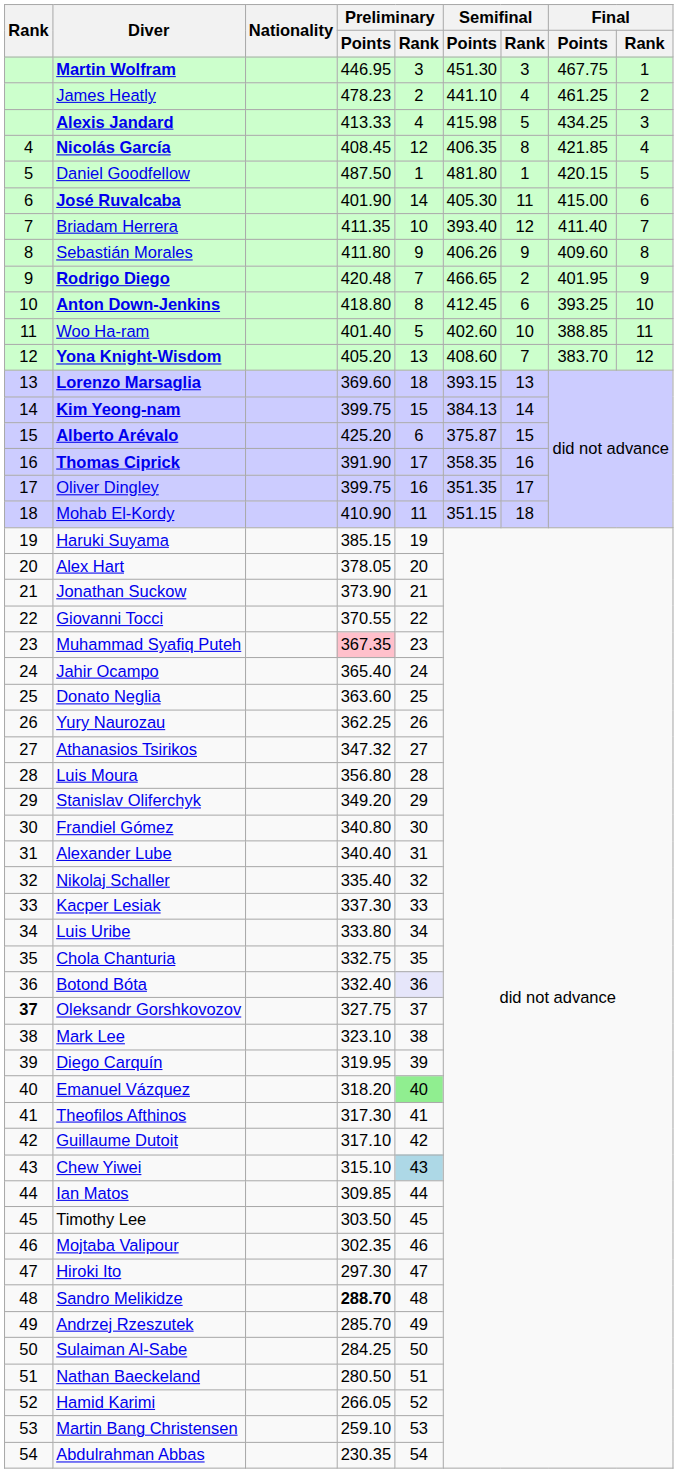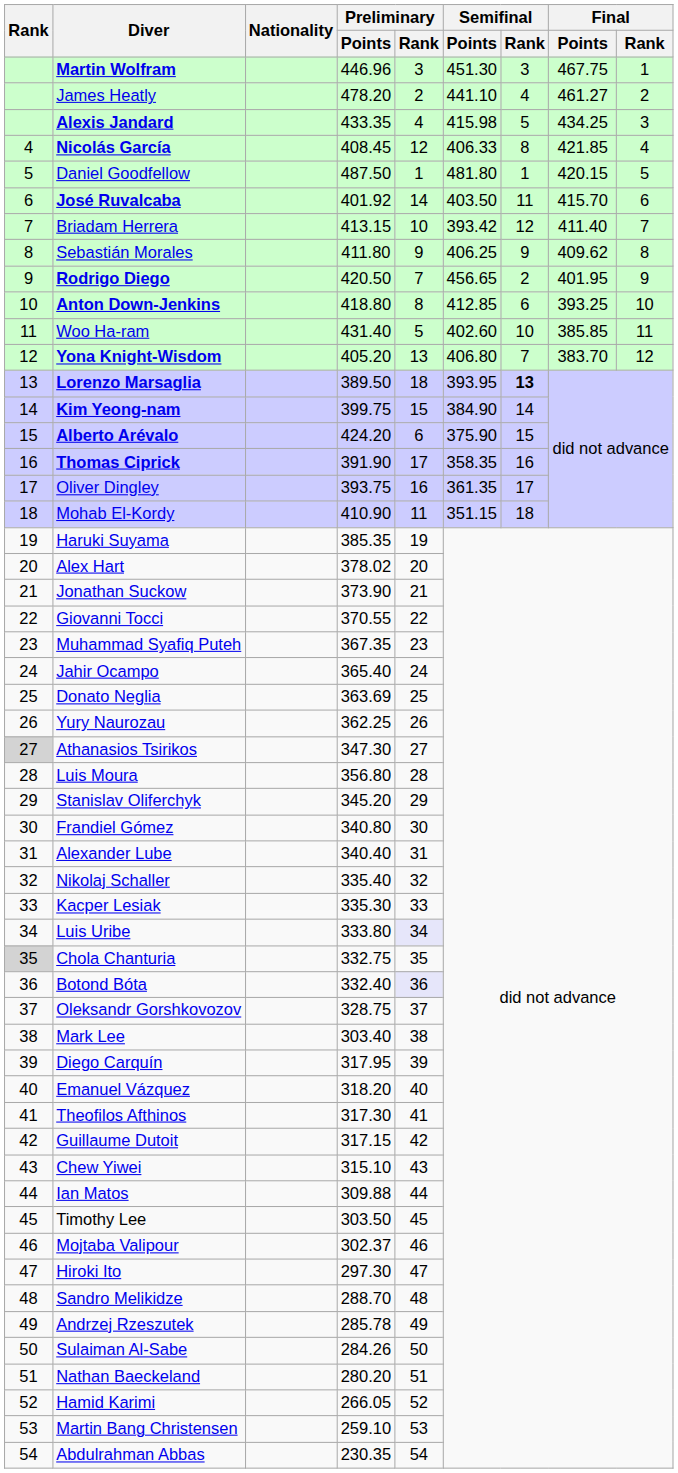 <table class="wikitable sortable" style="text-align:center">
 <tr>
 <th rowspan=2>Rank</th>
 <th rowspan=2>Diver</th>
 <th rowspan=2>Nationality</th>
 <th colspan=2>Preliminary</th>
 <th colspan=2>Semifinal</th>
 <th colspan=2>Final</th>
 </tr>
 <tr>
 <th>Points</th>
 <th>Rank</th>
 <th>Points</th>
 <th>Rank</th>
 <th>Points</th>
 <th>Rank</th>
 </tr>
 <tr bgcolor=ccffcc>
 <td></td>
 <td align=left><strong><a href='#'>Martin Wolfram</a></strong></td>
 <td align=left></td>
-<td>446.95</td>
+<td>446.96</td>
 <td>3</td>
 <td>451.30</td>
 <td>3</td>
 <td>467.75</td>
 <td>1</td>
 </tr>
 <tr bgcolor=ccffcc>
 <td></td>
 <td align=left><a href='#'>James Heatly</a></td>
 <td align=left></td>
-<td>478.23</td>
+<td>478.20</td>
 <td>2</td>
 <td>441.10</td>
 <td>4</td>
-<td>461.25</td>
+<td>461.27</td>
 <td>2</td>
 </tr>
 <tr bgcolor=ccffcc>
 <td></td>
 <td align=left><strong><a href='#'>Alexis Jandard</a></strong></td>
 <td align=left></td>
-<td>413.33</td>
+<td>433.35</td>
 <td>4</td>
 <td>415.98</td>
 <td>5</td>
 <td>434.25</td>
 <td>3</td>
 </tr>
 <tr bgcolor=ccffcc>
 <td>4</td>
 <td align=left><strong><a href='#'>Nicolás García</a></strong></td>
 <td align=left></td>
 <td>408.45</td>
 <td>12</td>
-<td>406.35</td>
+<td>406.33</td>
 <td>8</td>
 <td>421.85</td>
 <td>4</td>
 </tr>
 <tr bgcolor=ccffcc>
 <td>5</td>
 <td align=left><a href='#'>Daniel Goodfellow</a></td>
 <td align=left></td>
 <td>487.50</td>
 <td>1</td>
 <td>481.80</td>
 <td>1</td>
 <td>420.15</td>
 <td>5</td>
 </tr>
 <tr bgcolor=ccffcc>
 <td>6</td>
 <td align=left><strong><a href='#'>José Ruvalcaba</a></strong></td>
 <td align=left></td>
-<td>401.90</td>
+<td>401.92</td>
 <td>14</td>
-<td>405.30</td>
+<td>403.50</td>
 <td>11</td>
-<td>415.00</td>
+<td>415.70</td>
 <td>6</td>
 </tr>
 <tr bgcolor=ccffcc>
 <td>7</td>
 <td align=left><a href='#'>Briadam Herrera</a></td>
 <td align=left></td>
-<td>411.35</td>
+<td>413.15</td>
 <td>10</td>
-<td>393.40</td>
+<td>393.42</td>
 <td>12</td>
 <td>411.40</td>
 <td>7</td>
 </tr>
 <tr bgcolor=ccffcc>
 <td>8</td>
 <td align=left><a href='#'>Sebastián Morales</a></td>
 <td align=left></td>
 <td>411.80</td>
 <td>9</td>
-<td>406.26</td>
+<td>406.25</td>
 <td>9</td>
-<td>409.60</td>
+<td>409.62</td>
 <td>8</td>
 </tr>
 <tr bgcolor=ccffcc>
 <td>9</td>
 <td align=left><strong><a href='#'>Rodrigo Diego</a></strong></td>
 <td align=left></td>
-<td>420.48</td>
+<td>420.50</td>
 <td>7</td>
-<td>466.65</td>
+<td>456.65</td>
 <td>2</td>
 <td>401.95</td>
 <td>9</td>
 </tr>
 <tr bgcolor=ccffcc>
 <td>10</td>
 <td align=left><strong><a href='#'>Anton Down-Jenkins</a></strong></td>
 <td align=left></td>
 <td>418.80</td>
 <td>8</td>
-<td>412.45</td>
+<td>412.85</td>
 <td>6</td>
 <td>393.25</td>
 <td>10</td>
 </tr>
 <tr bgcolor=ccffcc>
 <td>11</td>
 <td align=left><a href='#'>Woo Ha-ram</a></td>
 <td align=left></td>
-<td>401.40</td>
+<td>431.40</td>
 <td>5</td>
 <td>402.60</td>
 <td>10</td>
-<td>388.85</td>
+<td>385.85</td>
 <td>11</td>
 </tr>
 <tr bgcolor=ccffcc>
 <td>12</td>
 <td align=left><strong><a href='#'>Yona Knight-Wisdom</a></strong></td>
 <td align=left></td>
 <td>405.20</td>
 <td>13</td>
-<td>408.60</td>
+<td>406.80</td>
 <td>7</td>
 <td>383.70</td>
 <td>12</td>
 </tr>
 <tr bgcolor=ccccff>
 <td>13</td>
 <td align=left><strong><a href='#'>Lorenzo Marsaglia</a></strong></td>
 <td align=left></td>
-<td>369.60</td>
+<td>389.50</td>
 <td>18</td>
-<td>393.15</td>
-<td>13</td>
+<td>393.95</td>
+<td><strong>13</strong></td>
 <td colspan=4 rowspan=6>did not advance</td>
 </tr>
 <tr bgcolor=ccccff>
 <td>14</td>
 <td align=left><strong><a href='#'>Kim Yeong-nam</a></strong></td>
 <td align=left></td>
 <td>399.75</td>
 <td>15</td>
-<td>384.13</td>
+<td>384.90</td>
 <td>14</td>
 </tr>
 <tr bgcolor=ccccff>
 <td>15</td>
 <td align=left><strong><a href='#'>Alberto Arévalo</a></strong></td>
 <td align=left></td>
-<td>425.20</td>
+<td>424.20</td>
 <td>6</td>
-<td>375.87</td>
+<td>375.90</td>
 <td>15</td>
 </tr>
 <tr bgcolor=ccccff>
 <td>16</td>
 <td align=left><strong><a href='#'>Thomas Ciprick</a></strong></td>
 <td align=left></td>
 <td>391.90</td>
 <td>17</td>
 <td>358.35</td>
 <td>16</td>
 </tr>
 <tr bgcolor=ccccff>
 <td>17</td>
 <td align=left><a href='#'>Oliver Dingley</a></td>
 <td align=left></td>
-<td>399.75</td>
+<td>393.75</td>
 <td>16</td>
-<td>351.35</td>
+<td>361.35</td>
 <td>17</td>
 </tr>
 <tr bgcolor=ccccff>
 <td>18</td>
 <td align=left><a href='#'>Mohab El-Kordy</a></td>
 <td align=left></td>
 <td>410.90</td>
 <td>11</td>
 <td>351.15</td>
 <td>18</td>
 </tr>
 <tr>
 <td>19</td>
 <td align=left><a href='#'>Haruki Suyama</a></td>
 <td align=left></td>
-<td>385.15</td>
+<td>385.35</td>
 <td>19</td>
 <td colspan=4 rowspan=36>did not advance</td>
 </tr>
 <tr>
 <td>20</td>
 <td align=left><a href='#'>Alex Hart</a></td>
 <td align=left></td>
-<td>378.05</td>
+<td>378.02</td>
 <td>20</td>
 </tr>
 <tr>
 <td>21</td>
 <td align=left><a href='#'>Jonathan Suckow</a></td>
 <td align=left></td>
 <td>373.90</td>
 <td>21</td>
 </tr>
 <tr>
 <td>22</td>
 <td align=left><a href='#'>Giovanni Tocci</a></td>
 <td align=left></td>
 <td>370.55</td>
 <td>22</td>
 </tr>
 <tr>
 <td>23</td>
 <td align=left><a href='#'>Muhammad Syafiq Puteh</a></td>
 <td align=left></td>
-<td style="background: pink;">367.35</td>
+<td>367.35</td>
 <td>23</td>
 </tr>
 <tr>
 <td>24</td>
 <td align=left><a href='#'>Jahir Ocampo</a></td>
 <td align=left></td>
 <td>365.40</td>
 <td>24</td>
 </tr>
 <tr>
 <td>25</td>
 <td align=left><a href='#'>Donato Neglia</a></td>
 <td align=left></td>
-<td>363.60</td>
+<td>363.69</td>
 <td>25</td>
 </tr>
 <tr>
 <td>26</td>
 <td align=left><a href='#'>Yury Naurozau</a></td>
 <td align=left></td>
 <td>362.25</td>
 <td>26</td>
 </tr>
 <tr>
-<td>27</td>
+<td style="background: lightgrey;">27</td>
 <td align=left><a href='#'>Athanasios Tsirikos</a></td>
 <td align=left></td>
-<td>347.32</td>
+<td>347.30</td>
 <td>27</td>
 </tr>
 <tr>
 <td>28</td>
 <td align=left><a href='#'>Luis Moura</a></td>
 <td align=left></td>
 <td>356.80</td>
 <td>28</td>
 </tr>
 <tr>
 <td>29</td>
 <td align=left><a href='#'>Stanislav Oliferchyk</a></td>
 <td align=left></td>
-<td>349.20</td>
+<td>345.20</td>
 <td>29</td>
 </tr>
 <tr>
 <td>30</td>
 <td align=left><a href='#'>Frandiel Gómez</a></td>
 <td align=left></td>
 <td>340.80</td>
 <td>30</td>
 </tr>
 <tr>
 <td>31</td>
 <td align=left><a href='#'>Alexander Lube</a></td>
 <td align=left></td>
 <td>340.40</td>
 <td>31</td>
 </tr>
 <tr>
 <td>32</td>
 <td align=left><a href='#'>Nikolaj Schaller</a></td>
 <td align=left></td>
 <td>335.40</td>
 <td>32</td>
 </tr>
 <tr>
 <td>33</td>
 <td align=left><a href='#'>Kacper Lesiak</a></td>
 <td align=left></td>
-<td>337.30</td>
+<td>335.30</td>
 <td>33</td>
 </tr>
 <tr>
 <td>34</td>
 <td align=left><a href='#'>Luis Uribe</a></td>
 <td align=left></td>
 <td>333.80</td>
-<td>34</td>
+<td style="background: lavender;">34</td>
 </tr>
 <tr>
-<td>35</td>
+<td style="background: lightgrey;">35</td>
 <td align=left><a href='#'>Chola Chanturia</a></td>
 <td align=left></td>
 <td>332.75</td>
 <td>35</td>
 </tr>
 <tr>
 <td>36</td>
 <td align=left><a href='#'>Botond Bóta</a></td>
 <td align=left></td>
 <td>332.40</td>
 <td style="background: lavender;">36</td>
 </tr>
 <tr>
-<td><strong>37</strong></td>
+<td>37</td>
 <td align=left><a href='#'>Oleksandr Gorshkovozov</a></td>
 <td align=left></td>
-<td>327.75</td>
+<td>328.75</td>
 <td>37</td>
 </tr>
 <tr>
 <td>38</td>
 <td align=left><a href='#'>Mark Lee</a></td>
 <td align=left></td>
-<td>323.10</td>
+<td>303.40</td>
 <td>38</td>
 </tr>
 <tr>
 <td>39</td>
 <td align=left><a href='#'>Diego Carquín</a></td>
 <td align=left></td>
-<td>319.95</td>
+<td>317.95</td>
 <td>39</td>
 </tr>
 <tr>
 <td>40</td>
 <td align=left><a href='#'>Emanuel Vázquez</a></td>
 <td align=left></td>
 <td>318.20</td>
-<td style="background: lightgreen;">40</td>
+<td>40</td>
 </tr>
 <tr>
 <td>41</td>
 <td align=left><a href='#'>Theofilos Afthinos</a></td>
 <td align=left></td>
 <td>317.30</td>
 <td>41</td>
 </tr>
 <tr>
 <td>42</td>
 <td align=left><a href='#'>Guillaume Dutoit</a></td>
 <td align=left></td>
-<td>317.10</td>
+<td>317.15</td>
 <td>42</td>
 </tr>
 <tr>
 <td>43</td>
 <td align=left><a href='#'>Chew Yiwei</a></td>
 <td align=left></td>
 <td>315.10</td>
-<td style="background: lightblue;">43</td>
+<td>43</td>
 </tr>
 <tr>
 <td>44</td>
 <td align=left><a href='#'>Ian Matos</a></td>
 <td align=left></td>
-<td>309.85</td>
+<td>309.88</td>
 <td>44</td>
 </tr>
 <tr>
 <td>45</td>
 <td align=left>Timothy Lee</td>
 <td align=left></td>
 <td>303.50</td>
 <td>45</td>
 </tr>
 <tr>
 <td>46</td>
 <td align=left><a href='#'>Mojtaba Valipour</a></td>
 <td align=left></td>
-<td>302.35</td>
+<td>302.37</td>
 <td>46</td>
 </tr>
 <tr>
 <td>47</td>
 <td align=left><a href='#'>Hiroki Ito</a></td>
 <td align=left></td>
 <td>297.30</td>
 <td>47</td>
 </tr>
 <tr>
 <td>48</td>
 <td align=left><a href='#'>Sandro Melikidze</a></td>
 <td align=left></td>
-<td><strong>288.70</strong></td>
+<td>288.70</td>
 <td>48</td>
 </tr>
 <tr>
 <td>49</td>
 <td align=left><a href='#'>Andrzej Rzeszutek</a></td>
 <td align=left></td>
-<td>285.70</td>
+<td>285.78</td>
 <td>49</td>
 </tr>
 <tr>
 <td>50</td>
 <td align=left><a href='#'>Sulaiman Al-Sabe</a></td>
 <td align=left></td>
-<td>284.25</td>
+<td>284.26</td>
 <td>50</td>
 </tr>
 <tr>
 <td>51</td>
 <td align=left><a href='#'>Nathan Baeckeland</a></td>
 <td align=left></td>
-<td>280.50</td>
+<td>280.20</td>
 <td>51</td>
 </tr>
 <tr>
 <td>52</td>
 <td align=left><a href='#'>Hamid Karimi</a></td>
 <td align=left></td>
 <td>266.05</td>
 <td>52</td>
 </tr>
 <tr>
 <td>53</td>
 <td align=left><a href='#'>Martin Bang Christensen</a></td>
 <td align=left></td>
 <td>259.10</td>
 <td>53</td>
 </tr>
 <tr>
 <td>54</td>
 <td align=left><a href='#'>Abdulrahman Abbas</a></td>
 <td align=left></td>
 <td>230.35</td>
 <td>54</td>
 </tr>
 </table>
